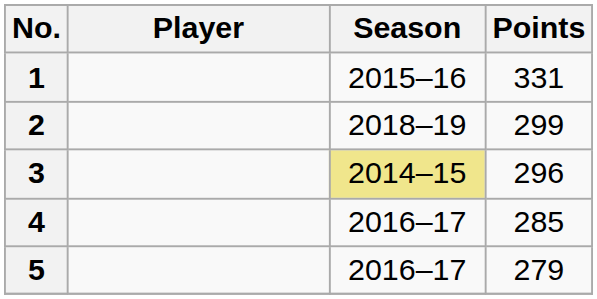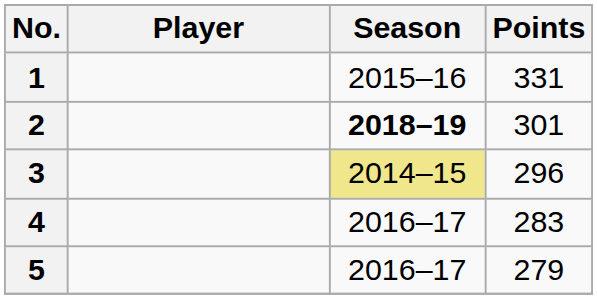 <table class="wikitable sortable" style="text-align:center">
 <tr>
 </tr>
 <tr>
 <th>No.</th>
 <th width=130>Player</th>
 <th width=75>Season</th>
 <th>Points</th>
 </tr>
 <tr>
 <th>1</th>
 <td></td>
 <td>2015–16</td>
 <td>331</td>
 </tr>
 <tr>
 <th>2</th>
 <td></td>
-<td>2018–19</td>
-<td>299</td>
+<td><strong>2018–19</strong></td>
+<td>301</td>
 </tr>
 <tr>
 <th>3</th>
 <td></td>
 <td style="background: khaki;">2014–15</td>
 <td>296</td>
 </tr>
 <tr>
 <th>4</th>
 <td></td>
 <td>2016–17</td>
-<td>285</td>
+<td>283</td>
 </tr>
 <tr>
 <th>5</th>
 <td></td>
 <td>2016–17</td>
 <td>279</td>
 </tr>
 <tr>
 </tr>
 </table>
